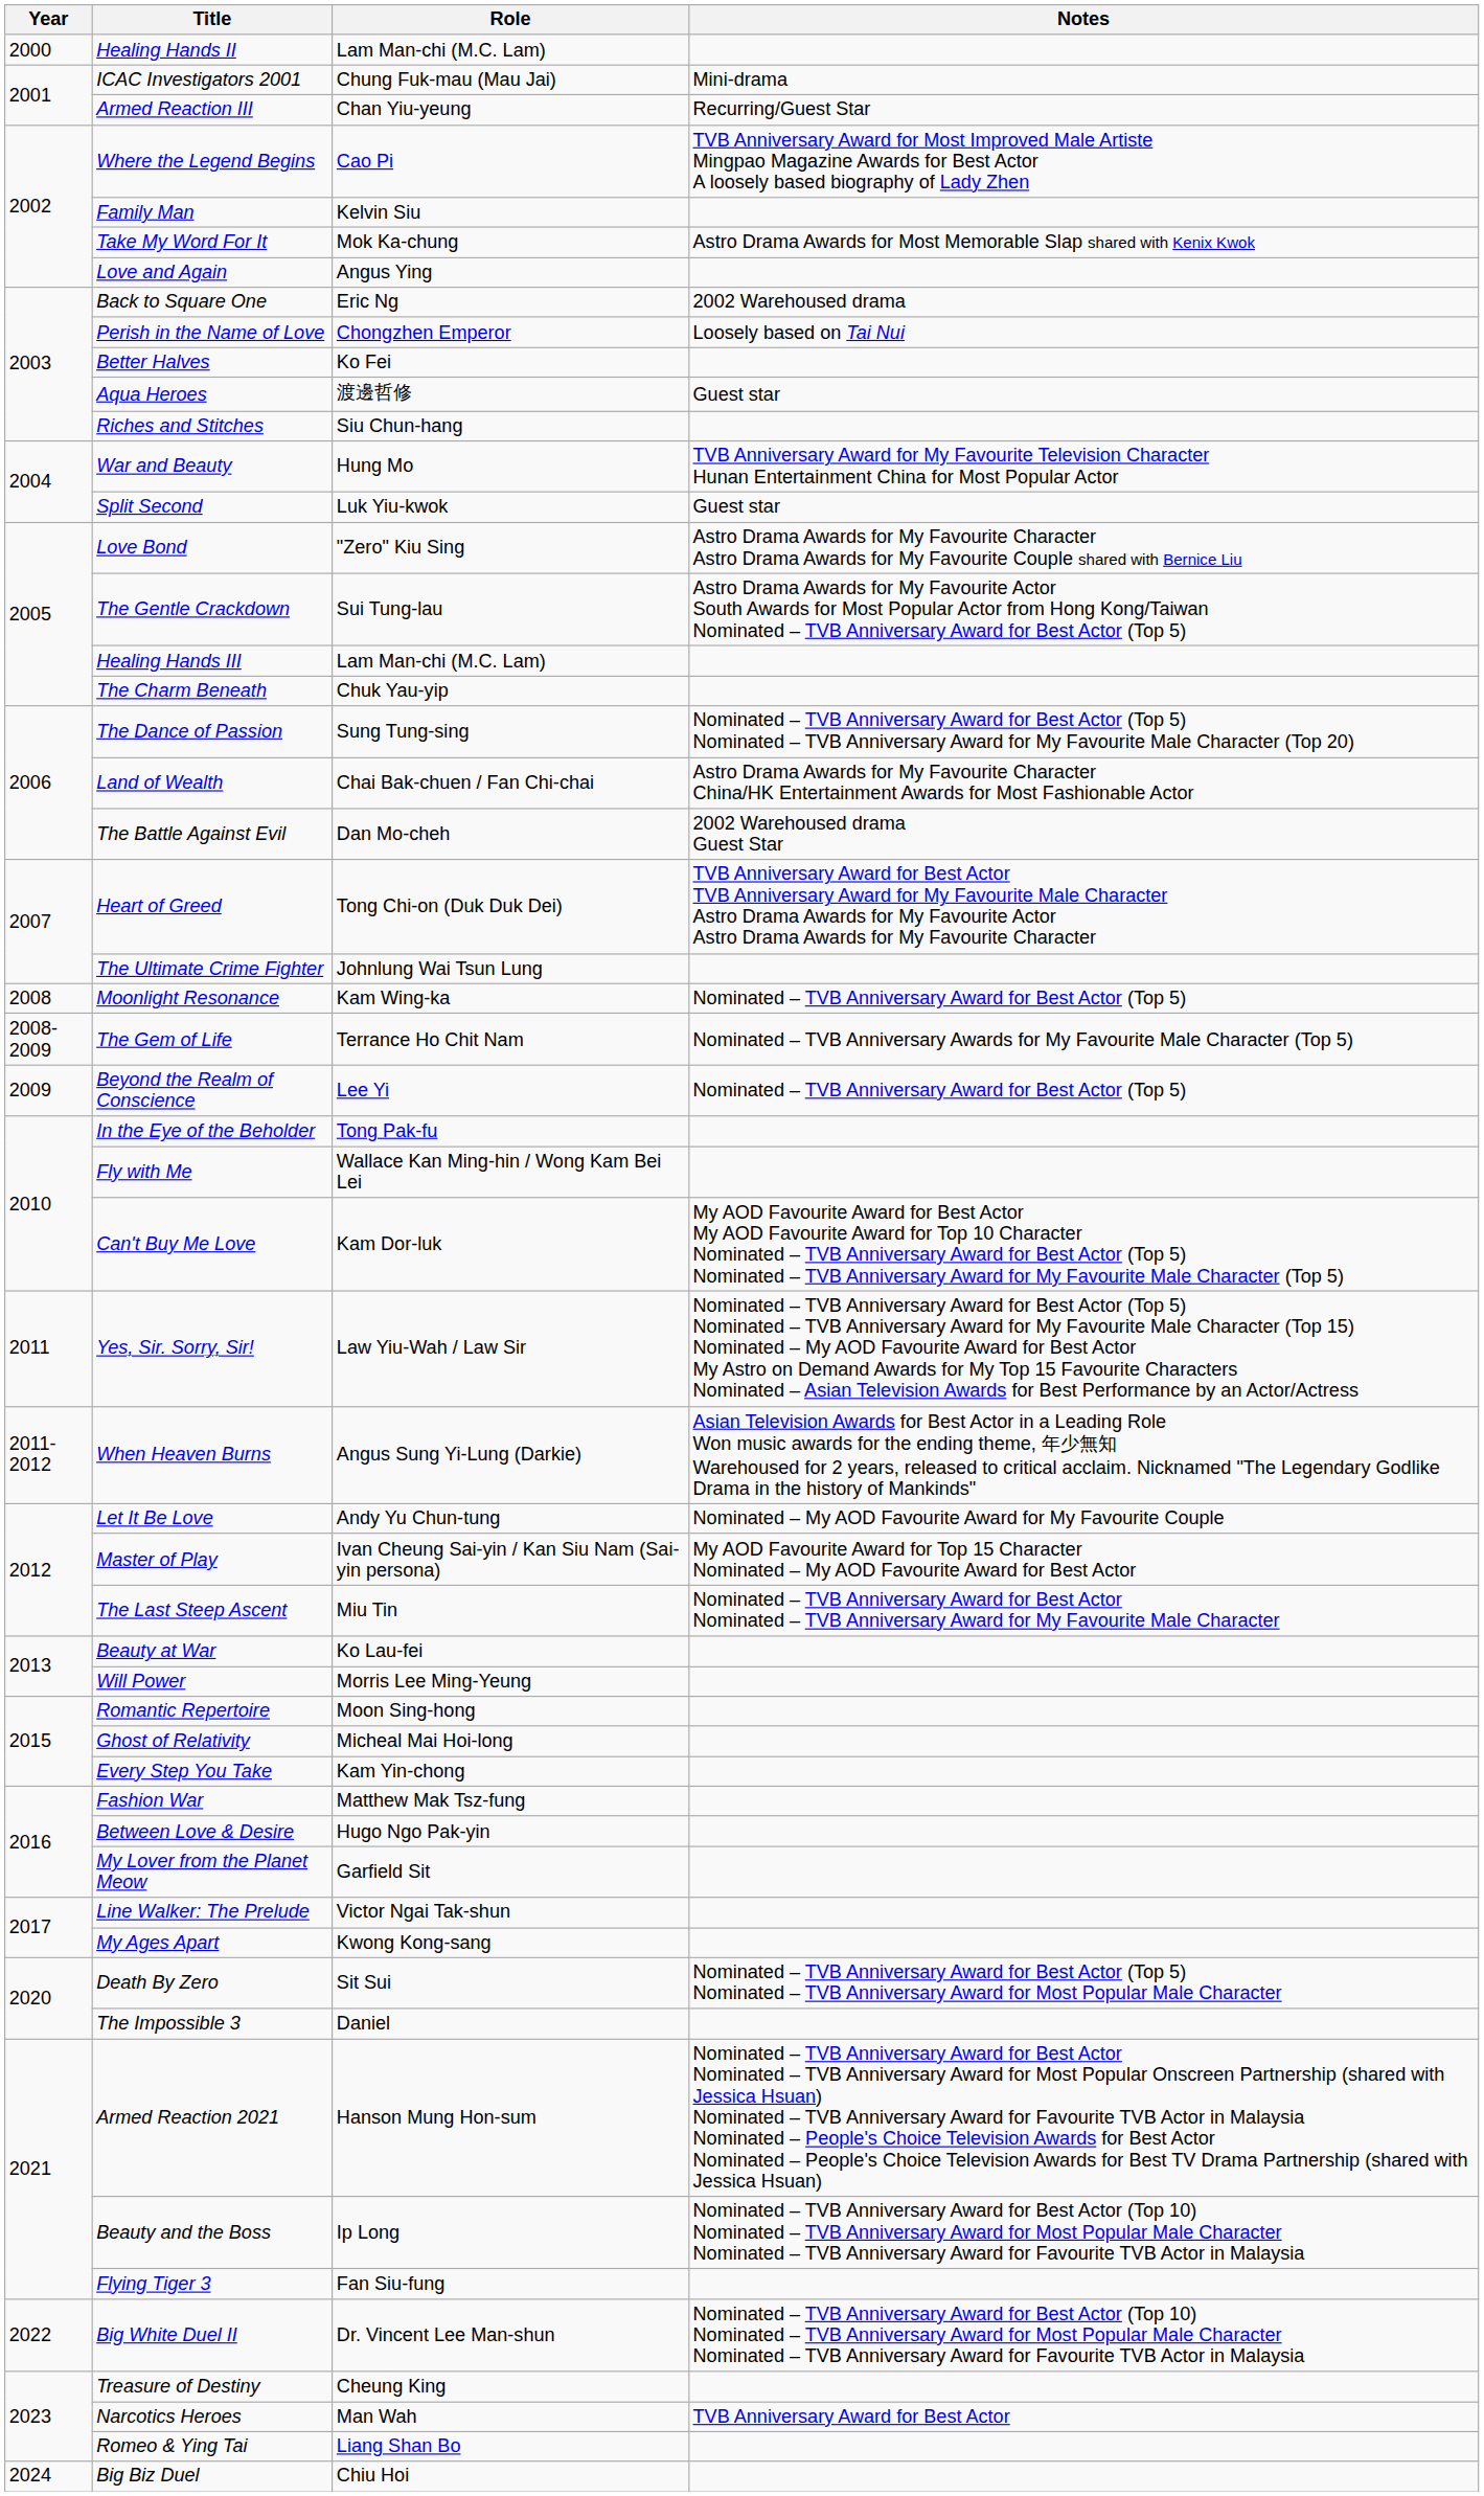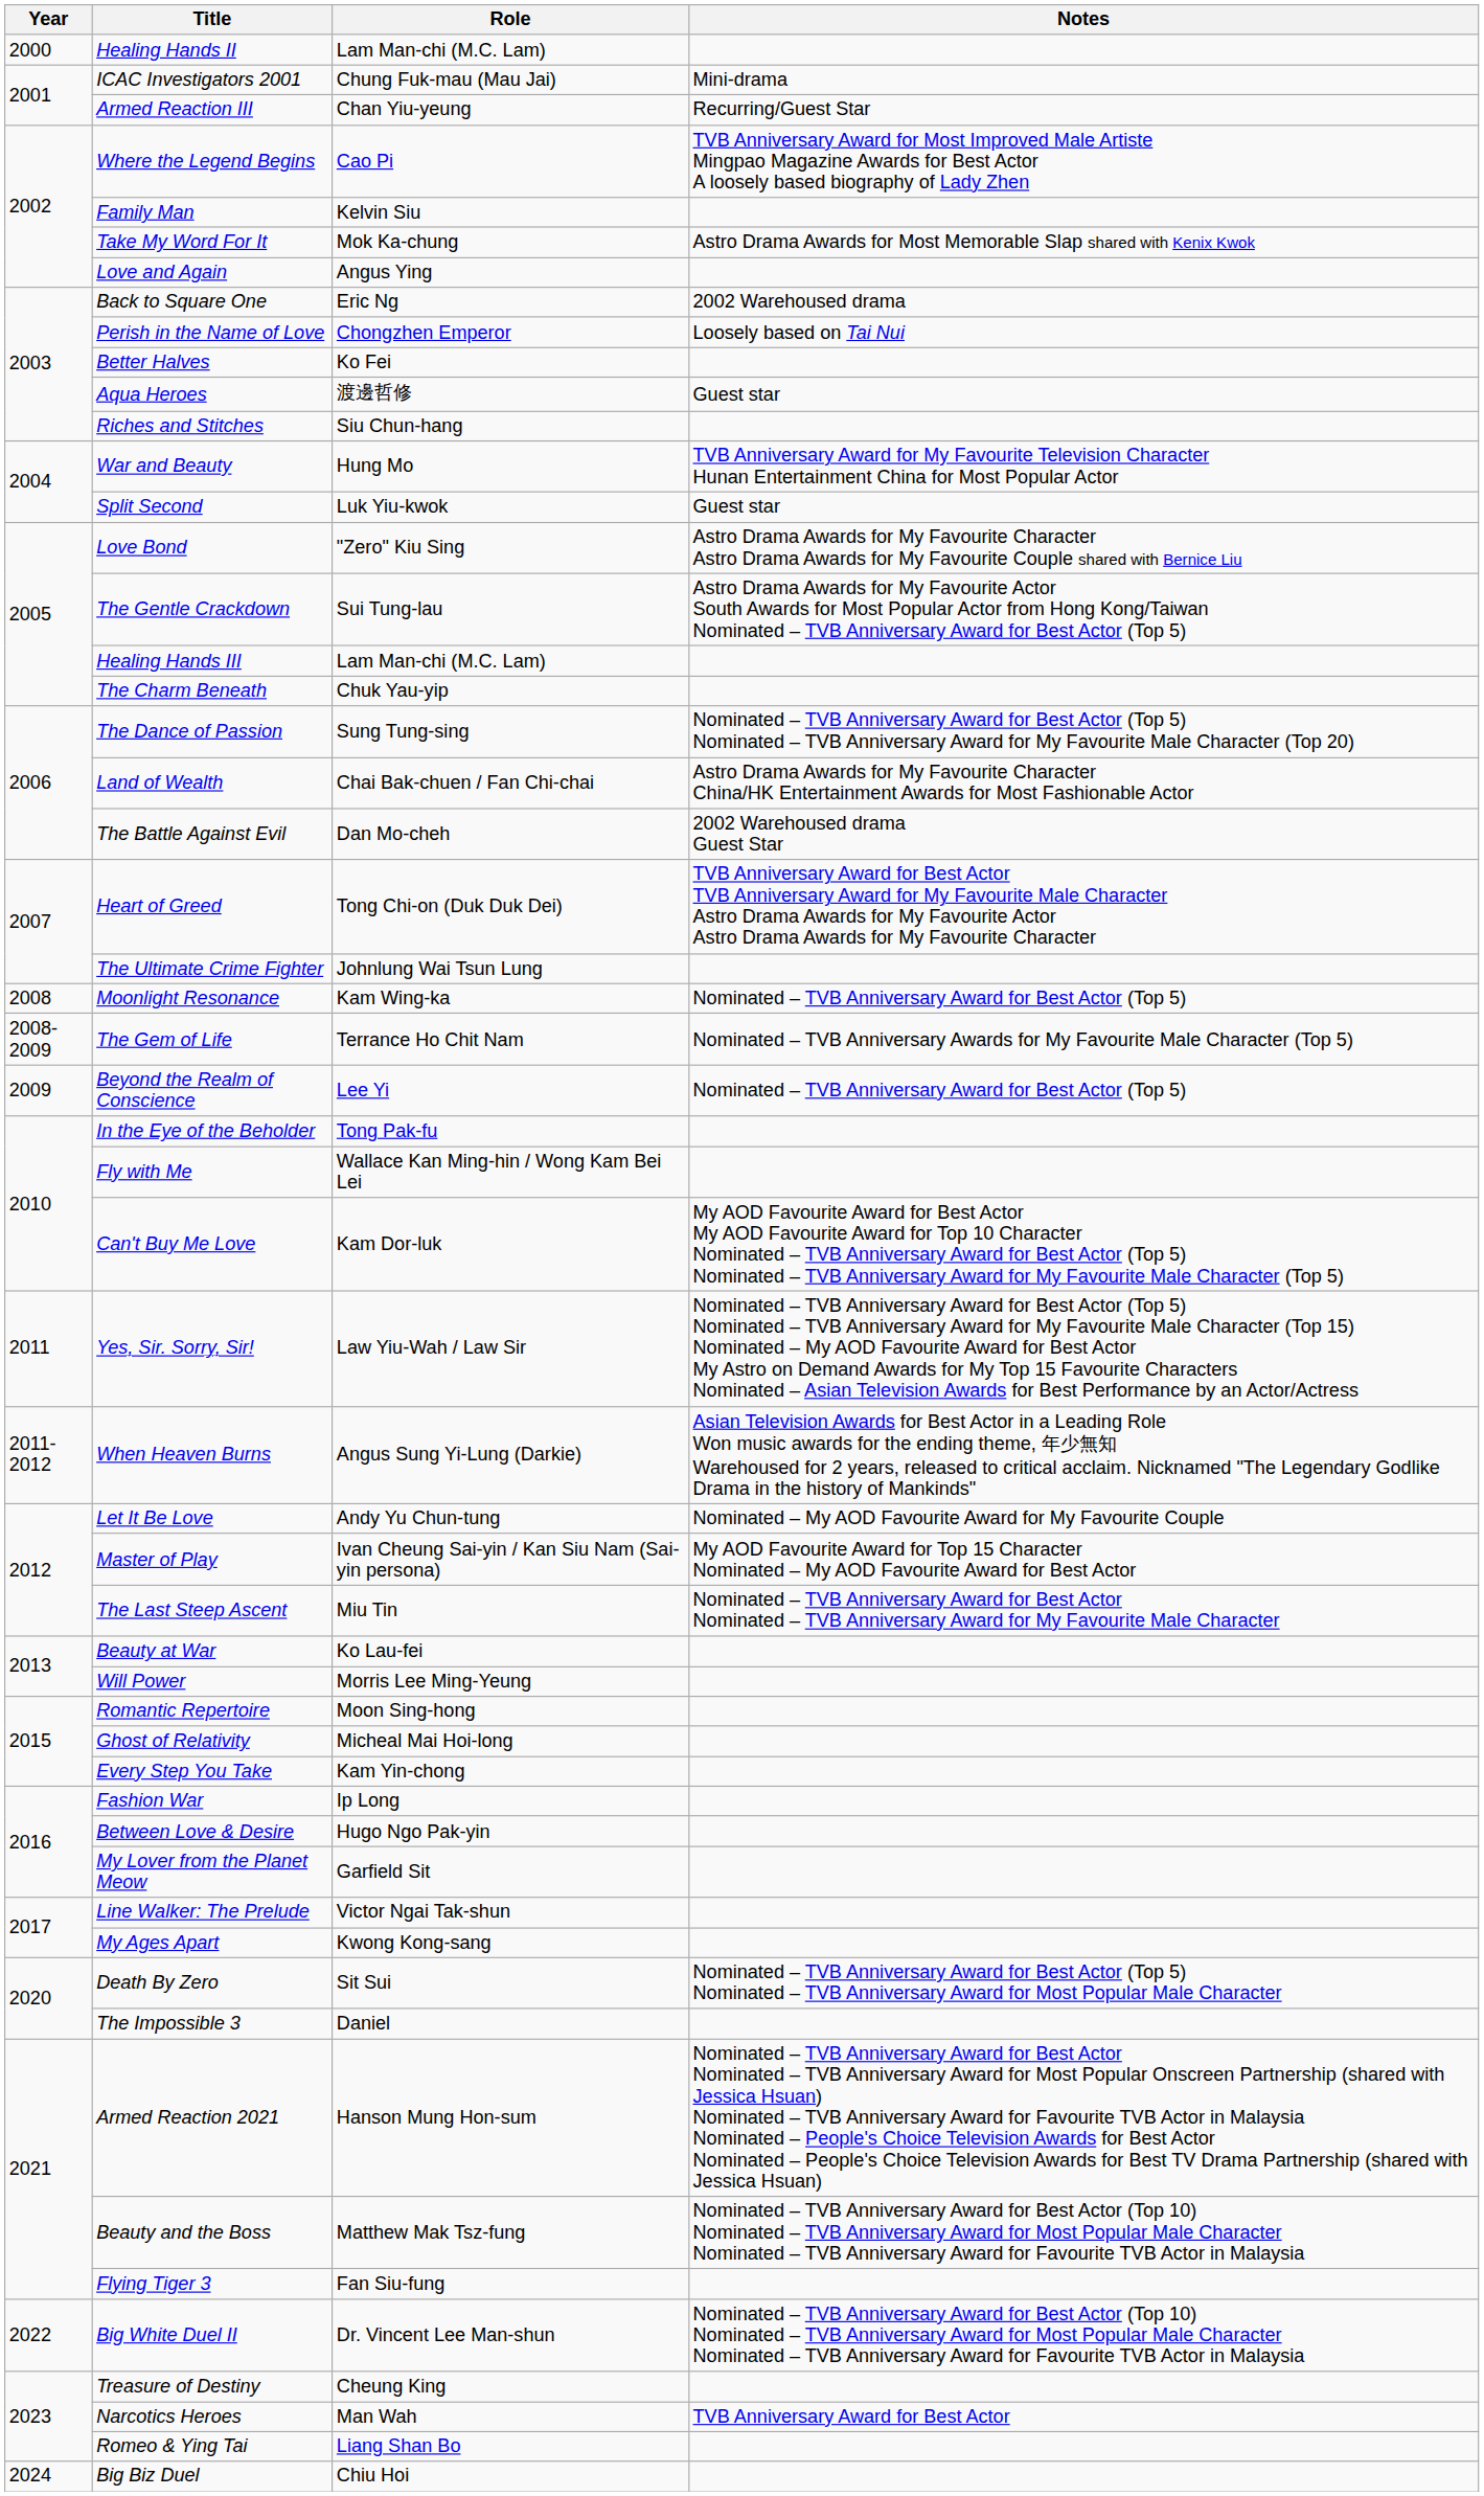 <table class="wikitable">
 <tr>
 <th>Year</th>
 <th>Title</th>
 <th>Role</th>
 <th>Notes</th>
 </tr>
 <tr>
 <td>2000</td>
 <td><em><a href='#'>Healing Hands II</a></em></td>
 <td>Lam Man-chi (M.C. Lam)</td>
 <td></td>
 </tr>
 <tr>
 <td rowspan="2">2001</td>
 <td><em>ICAC Investigators 2001</em></td>
 <td>Chung Fuk-mau (Mau Jai)</td>
 <td>Mini-drama</td>
 </tr>
 <tr>
 <td><em><a href='#'>Armed Reaction III</a></em></td>
 <td>Chan Yiu-yeung</td>
 <td>Recurring/Guest Star</td>
 </tr>
 <tr>
 <td rowspan="4">2002</td>
 <td><em><a href='#'>Where the Legend Begins</a></em></td>
 <td><a href='#'>Cao Pi</a></td>
 <td><a href='#'>TVB Anniversary Award for Most Improved Male Artiste</a><br>Mingpao Magazine Awards for Best Actor <br> A loosely based biography of <a href='#'>Lady Zhen</a></td>
 </tr>
 <tr>
 <td><em><a href='#'>Family Man</a></em></td>
 <td>Kelvin Siu</td>
 <td></td>
 </tr>
 <tr>
 <td><em><a href='#'>Take My Word For It</a></em></td>
 <td>Mok Ka-chung</td>
 <td>Astro Drama Awards for Most Memorable Slap <small>shared with <a href='#'>Kenix Kwok</a></small></td>
 </tr>
 <tr>
 <td><em><a href='#'>Love and Again</a></em></td>
 <td>Angus Ying</td>
 <td></td>
 </tr>
 <tr>
 <td rowspan="5">2003</td>
 <td><em>Back to Square One</em></td>
 <td>Eric Ng</td>
 <td>2002 Warehoused drama</td>
 </tr>
 <tr>
 <td><em><a href='#'>Perish in the Name of Love</a></em></td>
 <td><a href='#'>Chongzhen Emperor</a></td>
 <td>Loosely based on <em><a href='#'>Tai Nui</a></em></td>
 </tr>
 <tr>
 <td><em><a href='#'>Better Halves</a></em></td>
 <td>Ko Fei</td>
 <td></td>
 </tr>
 <tr>
 <td><em><a href='#'>Aqua Heroes</a></em></td>
 <td>渡邊哲修</td>
 <td>Guest star</td>
 </tr>
 <tr>
 <td><em><a href='#'>Riches and Stitches</a></em></td>
 <td>Siu Chun-hang</td>
 <td></td>
 </tr>
 <tr>
 <td rowspan="2">2004</td>
 <td><em><a href='#'>War and Beauty</a></em></td>
 <td>Hung Mo</td>
 <td><a href='#'>TVB Anniversary Award for My Favourite Television Character</a><br>Hunan Entertainment China for Most Popular Actor</td>
 </tr>
 <tr>
 <td><em><a href='#'>Split Second</a></em></td>
 <td>Luk Yiu-kwok</td>
 <td>Guest star</td>
 </tr>
 <tr>
 <td rowspan="4">2005</td>
 <td><em><a href='#'>Love Bond</a></em></td>
 <td>"Zero" Kiu Sing</td>
 <td>Astro Drama Awards for My Favourite Character<br>Astro Drama Awards for My Favourite Couple <small>shared with <a href='#'>Bernice Liu</a></small></td>
 </tr>
 <tr>
 <td><em><a href='#'>The Gentle Crackdown</a></em></td>
 <td>Sui Tung-lau</td>
 <td>Astro Drama Awards for My Favourite Actor<br>South Awards for Most Popular Actor from Hong Kong/Taiwan<br>Nominated – <a href='#'>TVB Anniversary Award for Best Actor</a> (Top 5)</td>
 </tr>
 <tr>
 <td><em><a href='#'>Healing Hands III</a></em></td>
 <td>Lam Man-chi (M.C. Lam)</td>
 <td></td>
 </tr>
 <tr>
 <td><em><a href='#'>The Charm Beneath</a></em></td>
 <td>Chuk Yau-yip</td>
 <td></td>
 </tr>
 <tr>
 <td rowspan="3">2006</td>
 <td><em><a href='#'>The Dance of Passion</a></em></td>
 <td>Sung Tung-sing</td>
 <td>Nominated – <a href='#'>TVB Anniversary Award for Best Actor</a> (Top 5)<br>Nominated – TVB Anniversary Award for My Favourite Male Character (Top 20)</td>
 </tr>
 <tr>
 <td><em><a href='#'>Land of Wealth</a></em></td>
 <td>Chai Bak-chuen / Fan Chi-chai</td>
 <td>Astro Drama Awards for My Favourite Character<br>China/HK Entertainment Awards for Most Fashionable Actor</td>
 </tr>
 <tr>
 <td><em>The Battle Against Evil</em></td>
 <td>Dan Mo-cheh</td>
 <td>2002 Warehoused drama  <br> Guest Star</td>
 </tr>
 <tr>
 <td rowspan="2">2007</td>
 <td><em><a href='#'>Heart of Greed</a></em></td>
 <td>Tong Chi-on (Duk Duk Dei)</td>
 <td><a href='#'>TVB Anniversary Award for Best Actor</a><br><a href='#'>TVB Anniversary Award for My Favourite Male Character</a><br>Astro Drama Awards for My Favourite Actor<br>Astro Drama Awards for My Favourite Character</td>
 </tr>
 <tr>
 <td><em><a href='#'>The Ultimate Crime Fighter</a></em></td>
 <td>Johnlung Wai Tsun Lung</td>
 <td></td>
 </tr>
 <tr>
 <td>2008</td>
 <td><em><a href='#'>Moonlight Resonance</a></em></td>
 <td>Kam Wing-ka</td>
 <td>Nominated – <a href='#'>TVB Anniversary Award for Best Actor</a> (Top 5)</td>
 </tr>
 <tr>
 <td>2008-2009</td>
 <td><em><a href='#'>The Gem of Life</a></em></td>
 <td>Terrance Ho Chit Nam</td>
 <td>Nominated – TVB Anniversary Awards for My Favourite Male Character (Top 5)</td>
 </tr>
 <tr>
 <td>2009</td>
 <td><em><a href='#'>Beyond the Realm of Conscience</a></em></td>
 <td><a href='#'>Lee Yi</a></td>
 <td>Nominated – <a href='#'>TVB Anniversary Award for Best Actor</a> (Top 5)</td>
 </tr>
 <tr>
 <td rowspan="3">2010</td>
 <td><em><a href='#'>In the Eye of the Beholder</a></em></td>
 <td><a href='#'>Tong Pak-fu</a></td>
 <td></td>
 </tr>
 <tr>
 <td><em><a href='#'>Fly with Me</a></em></td>
 <td>Wallace Kan Ming-hin / Wong Kam Bei Lei</td>
 <td></td>
 </tr>
 <tr>
 <td><em><a href='#'>Can't Buy Me Love</a></em></td>
 <td>Kam Dor-luk</td>
 <td>My AOD Favourite Award for Best Actor<br>My AOD Favourite Award for Top 10 Character<br>Nominated – <a href='#'>TVB Anniversary Award for Best Actor</a> (Top 5)<br>Nominated – <a href='#'>TVB Anniversary Award for My Favourite Male Character</a> (Top 5)</td>
 </tr>
 <tr>
 <td>2011</td>
 <td><em><a href='#'>Yes, Sir. Sorry, Sir!</a></em></td>
 <td>Law Yiu-Wah / Law Sir</td>
 <td>Nominated – TVB Anniversary Award for Best Actor (Top 5)<br>Nominated – TVB Anniversary Award for My Favourite Male Character (Top 15)<br>Nominated – My AOD Favourite Award for Best Actor<br>My Astro on Demand Awards for My Top 15 Favourite Characters<br>Nominated – <a href='#'>Asian Television Awards</a> for Best Performance by an Actor/Actress</td>
 </tr>
 <tr>
 <td>2011-2012</td>
 <td><em><a href='#'>When Heaven Burns</a></em></td>
 <td>Angus Sung Yi-Lung (Darkie)</td>
 <td><a href='#'>Asian Television Awards</a> for Best Actor in a Leading Role<br>Won music awards for the ending theme, 年少無知  <br> Warehoused for 2 years, released to critical acclaim. Nicknamed "The Legendary Godlike Drama in the history of Mankinds"</td>
 </tr>
 <tr>
 <td rowspan=3>2012</td>
 <td><em><a href='#'>Let It Be Love</a></em></td>
 <td>Andy Yu Chun-tung</td>
 <td>Nominated – My AOD Favourite Award for My Favourite Couple</td>
 </tr>
 <tr>
 <td><em><a href='#'>Master of Play</a></em></td>
 <td>Ivan Cheung Sai-yin / Kan Siu Nam (Sai-yin persona)</td>
 <td>My AOD Favourite Award for Top 15 Character<br>Nominated – My AOD Favourite Award for Best Actor</td>
 </tr>
 <tr>
 <td><em><a href='#'>The Last Steep Ascent</a></em></td>
 <td>Miu Tin</td>
 <td>Nominated – <a href='#'>TVB Anniversary Award for Best Actor</a><br>Nominated – <a href='#'>TVB Anniversary Award for My Favourite Male Character</a></td>
 </tr>
 <tr>
 <td rowspan=2>2013</td>
 <td><em><a href='#'>Beauty at War</a></em></td>
 <td>Ko Lau-fei</td>
 <td></td>
 </tr>
 <tr>
 <td><em><a href='#'>Will Power</a></em></td>
 <td>Morris Lee Ming-Yeung</td>
 <td></td>
 </tr>
 <tr>
 <td rowspan=3>2015</td>
 <td><em><a href='#'>Romantic Repertoire</a></em></td>
 <td>Moon Sing-hong</td>
 <td></td>
 </tr>
 <tr>
 <td><em><a href='#'>Ghost of Relativity</a></em></td>
 <td>Micheal Mai Hoi-long</td>
 <td></td>
 </tr>
 <tr>
 <td><em><a href='#'>Every Step You Take</a></em></td>
 <td>Kam Yin-chong</td>
 <td></td>
 </tr>
 <tr>
 <td rowspan=3>2016</td>
 <td><em><a href='#'>Fashion War</a></em></td>
-<td>Matthew Mak Tsz-fung</td>
+<td>Ip Long</td>
 <td></td>
 </tr>
 <tr>
 <td><em><a href='#'>Between Love & Desire</a></em></td>
 <td>Hugo Ngo Pak-yin</td>
 <td></td>
 </tr>
 <tr>
 <td><em><a href='#'>My Lover from the Planet Meow</a></em></td>
 <td>Garfield Sit</td>
 <td></td>
 </tr>
 <tr>
 <td rowspan=2>2017</td>
 <td><em><a href='#'>Line Walker: The Prelude</a></em></td>
 <td>Victor Ngai Tak-shun</td>
 <td></td>
 </tr>
 <tr>
 <td><em><a href='#'>My Ages Apart</a></em></td>
 <td>Kwong Kong-sang</td>
 <td></td>
 </tr>
 <tr>
 <td rowspan=2>2020</td>
 <td><em>Death By Zero</em></td>
 <td>Sit Sui</td>
 <td>Nominated – <a href='#'>TVB Anniversary Award for Best Actor</a> (Top 5)<br>Nominated – <a href='#'>TVB Anniversary Award for Most Popular Male Character</a></td>
 </tr>
 <tr>
 <td><em>The Impossible 3</em></td>
 <td>Daniel</td>
 <td></td>
 </tr>
 <tr>
 <td rowspan=3>2021</td>
 <td><em>Armed Reaction 2021</em></td>
 <td>Hanson Mung Hon-sum</td>
 <td>Nominated – <a href='#'>TVB Anniversary Award for Best Actor</a><br> Nominated – TVB Anniversary Award for Most Popular Onscreen Partnership (shared with <a href='#'>Jessica Hsuan</a>) <br>Nominated – TVB Anniversary Award for Favourite TVB Actor in Malaysia <br> Nominated – <a href='#'>People's Choice Television Awards</a> for Best Actor <br> Nominated – People's Choice Television Awards for Best TV Drama Partnership (shared with Jessica Hsuan)</td>
 </tr>
 <tr>
 <td><em>Beauty and the Boss</em></td>
-<td>Ip Long</td>
+<td>Matthew Mak Tsz-fung</td>
 <td>Nominated – TVB Anniversary Award for Best Actor (Top 10)<br>Nominated – <a href='#'>TVB Anniversary Award for Most Popular Male Character</a> <br>Nominated – TVB Anniversary Award for Favourite TVB Actor in Malaysia</td>
 </tr>
 <tr>
 <td><em><a href='#'>Flying Tiger 3</a></em></td>
 <td>Fan Siu-fung</td>
 <td></td>
 </tr>
 <tr>
 <td>2022</td>
 <td><em><a href='#'>Big White Duel II</a></em></td>
 <td>Dr. Vincent Lee Man-shun</td>
 <td>Nominated – <a href='#'>TVB Anniversary Award for Best Actor</a> (Top 10)<br>Nominated – <a href='#'>TVB Anniversary Award for Most Popular Male Character</a> <br> Nominated – TVB Anniversary Award for Favourite TVB Actor in Malaysia</td>
 </tr>
 <tr>
 <td rowspan=3>2023</td>
 <td><em>Treasure of Destiny</em></td>
 <td>Cheung King</td>
 <td></td>
 </tr>
 <tr>
 <td><em>Narcotics Heroes</em></td>
 <td>Man Wah</td>
 <td><a href='#'>TVB Anniversary Award for Best Actor</a></td>
 </tr>
 <tr>
 <td><em>Romeo & Ying Tai</em></td>
 <td><a href='#'>Liang Shan Bo</a></td>
 <td></td>
 </tr>
 <tr>
 <td>2024</td>
 <td><em>Big Biz Duel</em></td>
 <td>Chiu Hoi</td>
 <td></td>
 </tr>
 </table>
